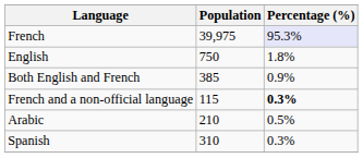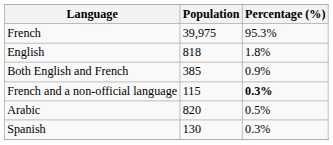 <table class="wikitable">
 <tr>
 </tr>
 <tr>
 <th>Language</th>
 <th>Population</th>
 <th>Percentage (%)</th>
 </tr>
 <tr>
 <td>French</td>
 <td>39,975</td>
-<td style="background: lavender;">95.3%</td>
+<td>95.3%</td>
 </tr>
 <tr>
 <td>English</td>
-<td>750</td>
+<td>818</td>
 <td>1.8%</td>
 </tr>
 <tr>
 <td>Both English and French</td>
 <td>385</td>
 <td>0.9%</td>
 </tr>
 <tr>
 <td>French and a non-official language</td>
 <td>115</td>
 <td><strong>0.3%</strong></td>
 </tr>
 <tr>
 <td>Arabic</td>
-<td>210</td>
+<td>820</td>
 <td>0.5%</td>
 </tr>
 <tr>
 <td>Spanish</td>
-<td>310</td>
+<td>130</td>
 <td>0.3%</td>
 </tr>
 <tr>
 </tr>
 </table>
